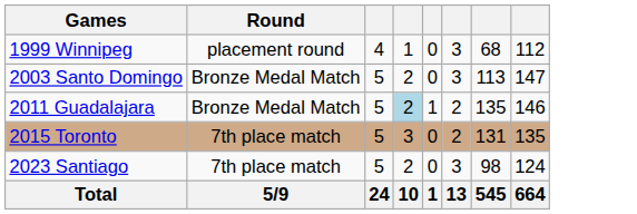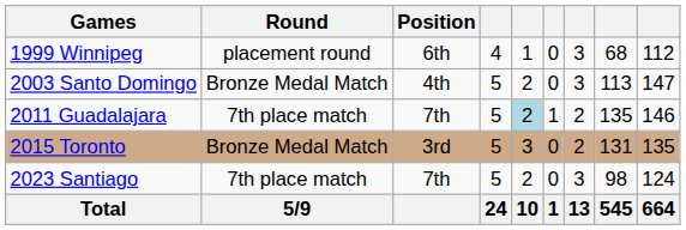 <table class="wikitable" style="text-align:center; font-size:90%;">
 <tr>
 <th>Games</th>
 <th>Round</th>
+<th>Position</th>
 <th></th>
 <th></th>
 <th></th>
 <th></th>
 <th></th>
 <th></th>
 </tr>
 <tr>
 <td align=left> <a href='#'>1999 Winnipeg</a></td>
 <td>placement round</td>
+<td>6th</td>
 <td>4</td>
 <td>1</td>
 <td>0</td>
 <td>3</td>
 <td>68</td>
 <td>112</td>
 </tr>
 <tr>
 <td align=left> <a href='#'>2003 Santo Domingo</a></td>
 <td>Bronze Medal Match</td>
+<td>4th</td>
 <td>5</td>
 <td>2</td>
 <td>0</td>
 <td>3</td>
 <td>113</td>
 <td>147</td>
 </tr>
 <tr>
 <td align=left> <a href='#'>2011 Guadalajara</a></td>
-<td>Bronze Medal Match</td>
+<td>7th place match</td>
+<td>7th</td>
 <td>5</td>
 <td style="background: lightblue;">2</td>
 <td>1</td>
 <td>2</td>
 <td>135</td>
 <td>146</td>
 </tr>
 <tr style="background:#cfaa88;">
 <td align=left> <a href='#'>2015 Toronto</a></td>
-<td>7th place match</td>
+<td>Bronze Medal Match</td>
+<td>3rd</td>
 <td>5</td>
 <td>3</td>
 <td>0</td>
 <td>2</td>
 <td>131</td>
 <td>135</td>
 </tr>
 <tr>
 <td align=left> <a href='#'>2023 Santiago</a></td>
 <td>7th place match</td>
+<td>7th</td>
 <td>5</td>
 <td>2</td>
 <td>0</td>
 <td>3</td>
 <td>98</td>
 <td>124</td>
 </tr>
 <tr>
 <th>Total</th>
 <th>5/9</th>
+<th></th>
 <th>24</th>
 <th>10</th>
 <th>1</th>
 <th>13</th>
 <th>545</th>
 <th>664</th>
 </tr>
 </table>
